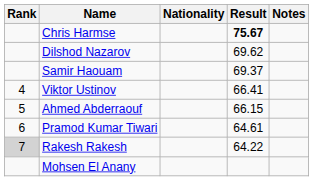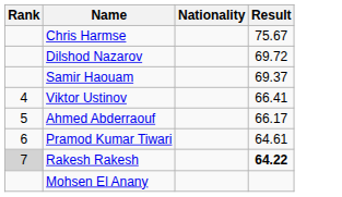 <table class="wikitable sortable" style="text-align:center;font-size:95%">
 <tr>
 <th>Rank</th>
 <th>Name</th>
 <th>Nationality</th>
 <th>Result</th>
-<th>Notes</th>
 </tr>
 <tr>
 <td></td>
 <td align=left><a href='#'>Chris Harmse</a></td>
 <td align=left></td>
-<td><strong>75.67</strong></td>
-<td></td>
+<td>75.67</td>
 </tr>
 <tr>
 <td></td>
 <td align=left><a href='#'>Dilshod Nazarov</a></td>
 <td align=left></td>
-<td>69.62</td>
-<td></td>
+<td>69.72</td>
 </tr>
 <tr>
 <td></td>
 <td align=left><a href='#'>Samir Haouam</a></td>
 <td align=left></td>
 <td>69.37</td>
-<td></td>
 </tr>
 <tr>
 <td>4</td>
 <td align=left><a href='#'>Viktor Ustinov</a></td>
 <td align=left></td>
 <td>66.41</td>
-<td></td>
 </tr>
 <tr>
 <td>5</td>
 <td align=left><a href='#'>Ahmed Abderraouf</a></td>
 <td align=left></td>
-<td>66.15</td>
-<td></td>
+<td>66.17</td>
 </tr>
 <tr>
 <td>6</td>
 <td align=left><a href='#'>Pramod Kumar Tiwari</a></td>
 <td align=left></td>
 <td>64.61</td>
-<td></td>
 </tr>
 <tr>
 <td style="background: lightgrey;">7</td>
 <td align=left><a href='#'>Rakesh Rakesh</a></td>
 <td align=left></td>
-<td>64.22</td>
-<td></td>
+<td><strong>64.22</strong></td>
 </tr>
 <tr>
 <td></td>
 <td align=left><a href='#'>Mohsen El Anany</a></td>
 <td align=left></td>
 <td></td>
-<td></td>
 </tr>
 </table>
